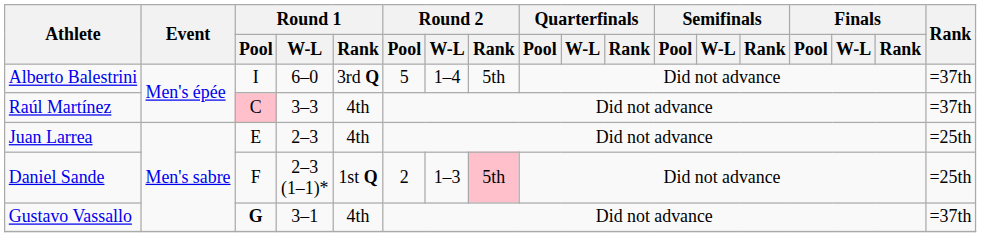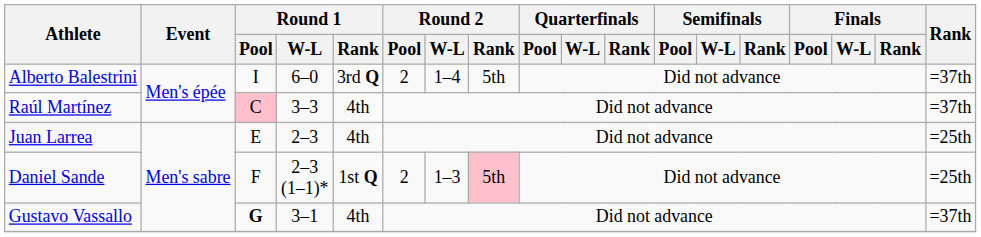 <table class=wikitable style="font-size:90%">
 <tr>
 <th rowspan=2>Athlete</th>
 <th rowspan=2>Event</th>
 <th colspan=3>Round 1</th>
 <th colspan=3>Round 2</th>
 <th colspan=3>Quarterfinals</th>
 <th colspan=3>Semifinals</th>
 <th colspan=3>Finals</th>
 <th rowspan=2>Rank</th>
 </tr>
 <tr>
 <th>Pool</th>
 <th>W-L</th>
 <th>Rank</th>
 <th>Pool</th>
 <th>W-L</th>
 <th>Rank</th>
 <th>Pool</th>
 <th>W-L</th>
 <th>Rank</th>
 <th>Pool</th>
 <th>W-L</th>
 <th>Rank</th>
 <th>Pool</th>
 <th>W-L</th>
 <th>Rank</th>
 </tr>
 <tr>
 <td><a href='#'>Alberto Balestrini</a></td>
 <td rowspan=2 align=left><a href='#'>Men's épée</a></td>
 <td align=center>I</td>
 <td align=center>6–0</td>
 <td align=center>3rd <strong>Q</strong></td>
-<td align=center>5</td>
+<td align=center>2</td>
 <td align=center>1–4</td>
 <td align=center>5th</td>
 <td colspan=9 align=center>Did not advance</td>
 <td>=37th</td>
 </tr>
 <tr>
 <td><a href='#'>Raúl Martínez</a></td>
 <td align=center style="background: pink;">C</td>
 <td align=center>3–3</td>
 <td align=center>4th</td>
 <td colspan=12 align=center>Did not advance</td>
 <td>=37th</td>
 </tr>
 <tr>
 <td><a href='#'>Juan Larrea</a></td>
 <td rowspan=3 align=left><a href='#'>Men's sabre</a></td>
 <td align=center>E</td>
 <td align=center>2–3</td>
 <td align=center>4th</td>
 <td colspan=12 align=center>Did not advance</td>
 <td>=25th</td>
 </tr>
 <tr>
 <td><a href='#'>Daniel Sande</a></td>
 <td align=center>F</td>
 <td align=center>2–3<br>(1–1)*</td>
 <td align=center>1st <strong>Q</strong></td>
 <td align=center>2</td>
 <td align=center>1–3</td>
 <td align=center style="background: pink;">5th</td>
 <td colspan=9 align=center>Did not advance</td>
 <td>=25th</td>
 </tr>
 <tr>
 <td><a href='#'>Gustavo Vassallo</a></td>
 <td align=center><strong>G</strong></td>
 <td align=center>3–1</td>
 <td align=center>4th</td>
 <td colspan=12 align=center>Did not advance</td>
 <td>=37th</td>
 </tr>
 <tr>
 </tr>
 </table>
